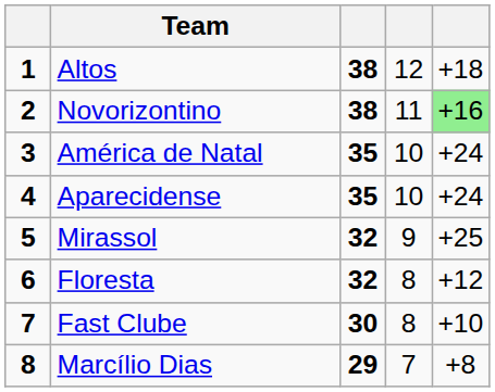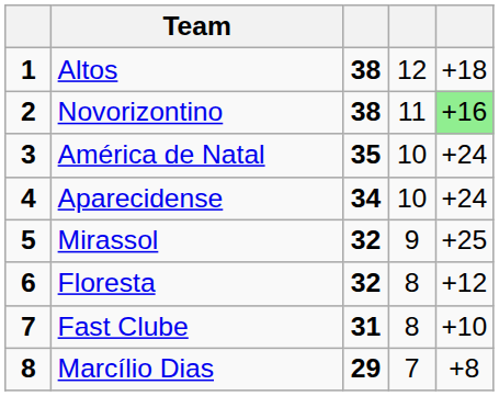 <table class="wikitable" style="text-align: center;">
 <tr>
 <th width=20></th>
 <th width=165>Team</th>
 <th width=20></th>
 <th width=20></th>
 <th width=20></th>
 </tr>
 <tr>
 <td><strong>1</strong></td>
 <td align=left> <a href='#'>Altos</a></td>
 <td><strong>38</strong></td>
 <td>12</td>
 <td>+18</td>
 </tr>
 <tr>
 <td><strong>2</strong></td>
 <td align=left> <a href='#'>Novorizontino</a></td>
 <td><strong>38</strong></td>
 <td>11</td>
 <td style="background: lightgreen;">+16</td>
 </tr>
 <tr>
 <td><strong>3</strong></td>
 <td align=left> <a href='#'>América de Natal</a></td>
 <td><strong>35</strong></td>
 <td>10</td>
 <td>+24</td>
 </tr>
 <tr>
 <td><strong>4</strong></td>
 <td align=left> <a href='#'>Aparecidense</a></td>
-<td><strong>35</strong></td>
+<td><strong>34</strong></td>
 <td>10</td>
 <td>+24</td>
 </tr>
 <tr>
 <td><strong>5</strong></td>
 <td align=left> <a href='#'>Mirassol</a></td>
 <td><strong>32</strong></td>
 <td>9</td>
 <td>+25</td>
 </tr>
 <tr>
 <td><strong>6</strong></td>
 <td align=left> <a href='#'>Floresta</a></td>
 <td><strong>32</strong></td>
 <td>8</td>
 <td>+12</td>
 </tr>
 <tr>
 <td><strong>7</strong></td>
 <td align=left> <a href='#'>Fast Clube</a></td>
-<td><strong>30</strong></td>
+<td><strong>31</strong></td>
 <td>8</td>
 <td>+10</td>
 </tr>
 <tr>
 <td><strong>8</strong></td>
 <td align=left> <a href='#'>Marcílio Dias</a></td>
 <td><strong>29</strong></td>
 <td>7</td>
 <td>+8</td>
 </tr>
 </table>
